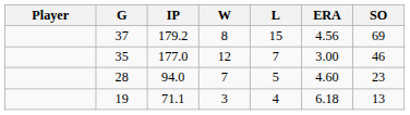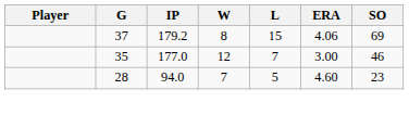 <table class="wikitable sortable">
 <tr>
 <th bgcolor="#DDDDFF" width="16%">Player</th>
 <th bgcolor="#DDDDFF" width="9%">G</th>
 <th bgcolor="#DDDDFF" width="9%">IP</th>
 <th bgcolor="#DDDDFF" width="9%">W</th>
 <th bgcolor="#DDDDFF" width="9%">L</th>
 <th bgcolor="#DDDDFF" width="9%">ERA</th>
 <th bgcolor="#DDDDFF" width="9%">SO</th>
 </tr>
 <tr align="center">
 <td></td>
 <td>37</td>
 <td>179.2</td>
 <td>8</td>
 <td>15</td>
-<td>4.56</td>
+<td>4.06</td>
 <td>69</td>
 </tr>
 <tr align="center">
 <td></td>
 <td>35</td>
 <td>177.0</td>
 <td>12</td>
 <td>7</td>
 <td>3.00</td>
 <td>46</td>
 </tr>
 <tr align="center">
 <td></td>
 <td>28</td>
 <td>94.0</td>
 <td>7</td>
 <td>5</td>
 <td>4.60</td>
 <td>23</td>
 </tr>
-<tr align="center">
-<td></td>
-<td>19</td>
-<td>71.1</td>
-<td>3</td>
-<td>4</td>
-<td>6.18</td>
-<td>13</td>
-</tr>
 </table>
